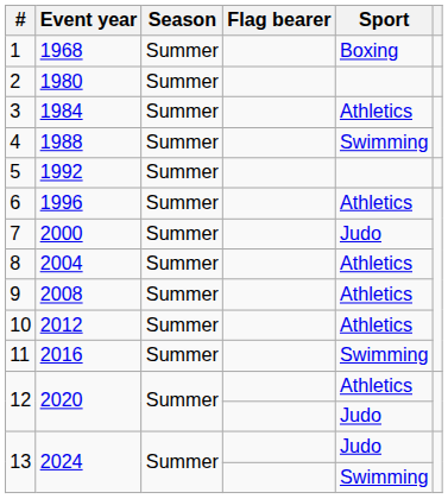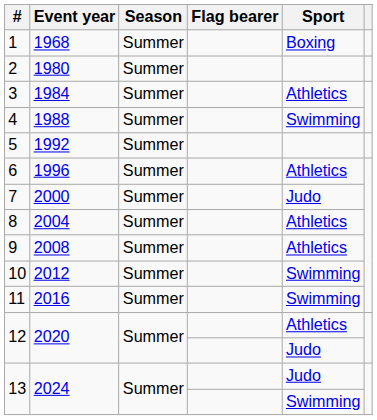 <table class="wikitable sortable">
 <tr>
 <th>#</th>
 <th>Event year</th>
 <th>Season</th>
 <th>Flag bearer</th>
 <th>Sport</th>
 <th></th>
 </tr>
 <tr>
 <td>1</td>
 <td><a href='#'>1968</a></td>
 <td>Summer</td>
 <td></td>
 <td><a href='#'>Boxing</a></td>
 <td></td>
 </tr>
 <tr>
 <td>2</td>
 <td><a href='#'>1980</a></td>
 <td>Summer</td>
 <td></td>
 <td></td>
 <td></td>
 </tr>
 <tr>
 <td>3</td>
 <td><a href='#'>1984</a></td>
 <td>Summer</td>
 <td></td>
 <td><a href='#'>Athletics</a></td>
 <td rowspan=2></td>
 </tr>
 <tr>
 <td>4</td>
 <td><a href='#'>1988</a></td>
 <td>Summer</td>
 <td></td>
 <td><a href='#'>Swimming</a></td>
 </tr>
 <tr>
 <td>5</td>
 <td><a href='#'>1992</a></td>
 <td>Summer</td>
 <td></td>
 <td></td>
 <td></td>
 </tr>
 <tr>
 <td>6</td>
 <td><a href='#'>1996</a></td>
 <td>Summer</td>
 <td></td>
 <td><a href='#'>Athletics</a></td>
 <td rowspan=6></td>
 </tr>
 <tr>
 <td>7</td>
 <td><a href='#'>2000</a></td>
 <td>Summer</td>
 <td></td>
 <td><a href='#'>Judo</a></td>
 </tr>
 <tr>
 <td>8</td>
 <td><a href='#'>2004</a></td>
 <td>Summer</td>
 <td></td>
 <td><a href='#'>Athletics</a></td>
 </tr>
 <tr>
 <td>9</td>
 <td><a href='#'>2008</a></td>
 <td>Summer</td>
 <td></td>
 <td><a href='#'>Athletics</a></td>
 </tr>
 <tr>
 <td>10</td>
 <td><a href='#'>2012</a></td>
 <td>Summer</td>
 <td></td>
-<td><a href='#'>Athletics</a></td>
+<td><a href='#'>Swimming</a></td>
 </tr>
 <tr>
 <td>11</td>
 <td><a href='#'>2016</a></td>
 <td>Summer</td>
 <td></td>
 <td><a href='#'>Swimming</a></td>
 </tr>
 <tr>
 <td rowspan=2>12</td>
 <td rowspan=2><a href='#'>2020</a></td>
 <td rowspan=2>Summer</td>
 <td></td>
 <td><a href='#'>Athletics</a></td>
 <td rowspan=2></td>
 </tr>
 <tr>
 <td></td>
 <td><a href='#'>Judo</a></td>
 </tr>
 <tr>
 <td rowspan=2>13</td>
 <td rowspan=2><a href='#'>2024</a></td>
 <td rowspan=2>Summer</td>
 <td></td>
 <td><a href='#'>Judo</a></td>
 <td rowspan=2></td>
 </tr>
 <tr>
 <td></td>
 <td><a href='#'>Swimming</a></td>
 </tr>
 </table>
